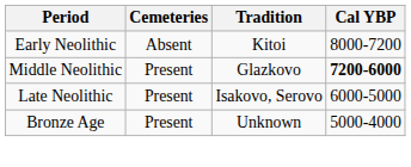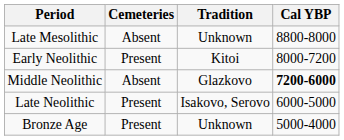 <table class="wikitable" style=text-align:center>
 <tr>
 <th>Period</th>
 <th>Cemeteries</th>
 <th>Tradition</th>
 <th>Cal YBP</th>
 </tr>
 <tr>
+<td>Late Mesolithic</td>
+<td>Absent</td>
+<td>Unknown</td>
+<td>8800-8000</td>
+</tr>
+<tr>
 <td>Early Neolithic</td>
-<td>Absent</td>
+<td>Present</td>
 <td>Kitoi</td>
 <td>8000-7200</td>
 </tr>
 <tr>
 <td>Middle Neolithic</td>
-<td>Present</td>
+<td>Absent</td>
 <td>Glazkovo</td>
 <td><strong>7200-6000</strong></td>
 </tr>
 <tr>
 <td>Late Neolithic</td>
 <td>Present</td>
 <td>Isakovo, Serovo</td>
 <td>6000-5000</td>
 </tr>
 <tr>
 <td>Bronze Age</td>
 <td>Present</td>
 <td>Unknown</td>
 <td>5000-4000</td>
 </tr>
 </table>
